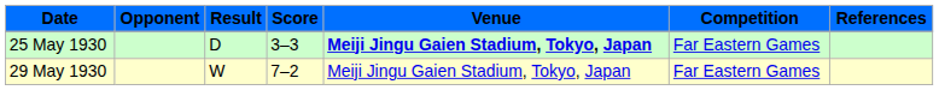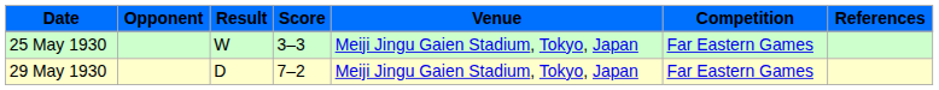 <table width=100% class="wikitable">
 <tr>
 <th style="background:#0070FF;"><span>Date</span></th>
 <th style="background:#0070FF;"><span>Opponent</span></th>
 <th style="background:#0070FF;"><span>Result</span></th>
 <th style="background:#0070FF;"><span>Score</span></th>
 <th style="background:#0070FF;"><span>Venue</span></th>
 <th style="background:#0070FF;"><span>Competition</span></th>
 <th style="background:#0070FF;"><span>References</span></th>
 </tr>
 <tr>
 </tr>
 <tr style="background:#CFC;">
 <td>25 May 1930</td>
 <td></td>
-<td>D</td>
+<td>W</td>
 <td>3–3</td>
-<td><strong> <a href='#'>Meiji Jingu Gaien Stadium</a>, <a href='#'>Tokyo</a>, <a href='#'>Japan</a></strong></td>
+<td> <a href='#'>Meiji Jingu Gaien Stadium</a>, <a href='#'>Tokyo</a>, <a href='#'>Japan</a></td>
 <td><a href='#'>Far Eastern Games</a></td>
 <td></td>
 </tr>
 <tr bgcolor=#FFFFCC>
 <td>29 May 1930</td>
 <td></td>
-<td>W</td>
+<td>D</td>
 <td>7–2</td>
 <td> <a href='#'>Meiji Jingu Gaien Stadium</a>, <a href='#'>Tokyo</a>, <a href='#'>Japan</a></td>
 <td><a href='#'>Far Eastern Games</a></td>
 <td></td>
 </tr>
 </table>
